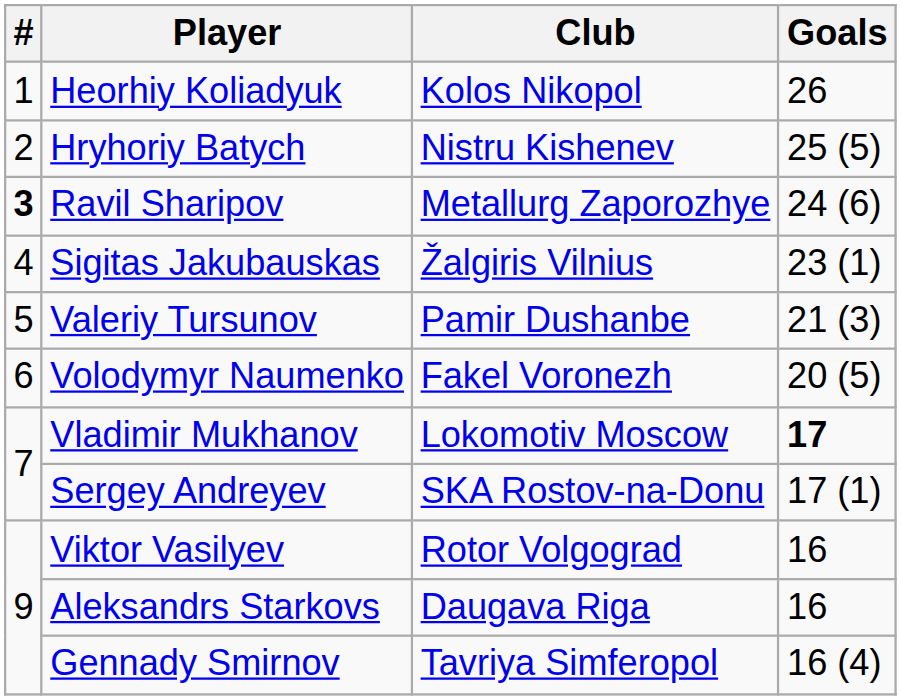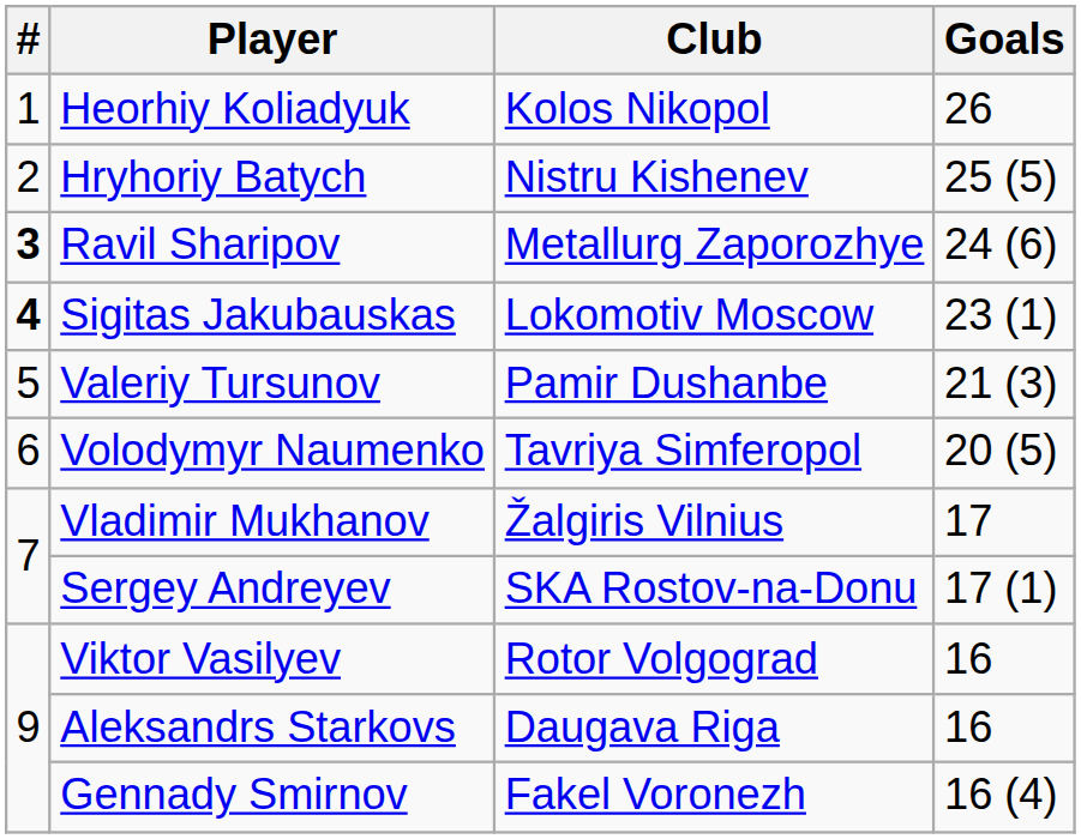 <table class="wikitable">
 <tr>
 <th>#</th>
 <th>Player</th>
 <th>Club</th>
 <th>Goals</th>
 </tr>
 <tr>
 <td>1</td>
 <td><a href='#'>Heorhiy Koliadyuk</a></td>
 <td><a href='#'>Kolos Nikopol</a></td>
 <td>26</td>
 </tr>
 <tr>
 <td>2</td>
 <td><a href='#'>Hryhoriy Batych</a></td>
 <td><a href='#'>Nistru Kishenev</a></td>
 <td>25 (5)</td>
 </tr>
 <tr>
 <td><strong>3</strong></td>
 <td><a href='#'>Ravil Sharipov</a></td>
 <td><a href='#'>Metallurg Zaporozhye</a></td>
 <td>24 (6)</td>
 </tr>
 <tr>
-<td>4</td>
+<td><strong>4</strong></td>
 <td><a href='#'>Sigitas Jakubauskas</a></td>
-<td><a href='#'>Žalgiris Vilnius</a></td>
+<td><a href='#'>Lokomotiv Moscow</a></td>
 <td>23 (1)</td>
 </tr>
 <tr>
 <td>5</td>
 <td><a href='#'>Valeriy Tursunov</a></td>
 <td><a href='#'>Pamir Dushanbe</a></td>
 <td>21 (3)</td>
 </tr>
 <tr>
 <td>6</td>
 <td><a href='#'>Volodymyr Naumenko</a></td>
-<td><a href='#'>Fakel Voronezh</a></td>
+<td><a href='#'>Tavriya Simferopol</a></td>
 <td>20 (5)</td>
 </tr>
 <tr>
 <td rowspan=2>7</td>
 <td><a href='#'>Vladimir Mukhanov</a></td>
-<td><a href='#'>Lokomotiv Moscow</a></td>
-<td><strong>17</strong></td>
+<td><a href='#'>Žalgiris Vilnius</a></td>
+<td>17</td>
 </tr>
 <tr>
 <td><a href='#'>Sergey Andreyev</a></td>
 <td><a href='#'>SKA Rostov-na-Donu</a></td>
 <td>17 (1)</td>
 </tr>
 <tr>
 <td rowspan=3>9</td>
 <td><a href='#'>Viktor Vasilyev</a></td>
 <td><a href='#'>Rotor Volgograd</a></td>
 <td>16</td>
 </tr>
 <tr>
 <td><a href='#'>Aleksandrs Starkovs</a></td>
 <td><a href='#'>Daugava Riga</a></td>
 <td>16</td>
 </tr>
 <tr>
 <td><a href='#'>Gennady Smirnov</a></td>
-<td><a href='#'>Tavriya Simferopol</a></td>
+<td><a href='#'>Fakel Voronezh</a></td>
 <td>16 (4)</td>
 </tr>
 </table>
